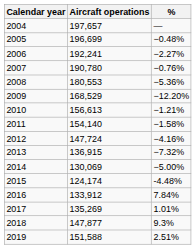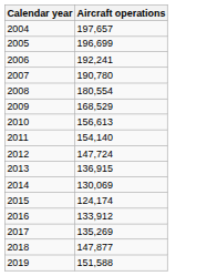 <table class="wikitable sortable" style="font-size: 90%;">
 <tr>
 <th>Calendar year</th>
 <th>Aircraft operations</th>
-<th>%</th>
 </tr>
 <tr>
 <td>2004</td>
 <td>197,657</td>
-<td>—</td>
 </tr>
 <tr>
 <td>2005</td>
 <td>196,699</td>
-<td>−0.48%</td>
 </tr>
 <tr>
 <td>2006</td>
 <td>192,241</td>
-<td>−2.27%</td>
 </tr>
 <tr>
 <td>2007</td>
 <td>190,780</td>
-<td>−0.76%</td>
 </tr>
 <tr>
 <td>2008</td>
-<td>180,553</td>
-<td>−5.36%</td>
+<td>180,554</td>
 </tr>
 <tr>
 <td>2009</td>
 <td>168,529</td>
-<td>−12.20%</td>
 </tr>
 <tr>
 <td>2010</td>
 <td>156,613</td>
-<td>−1.21%</td>
 </tr>
 <tr>
 <td>2011</td>
 <td>154,140</td>
-<td>−1.58%</td>
 </tr>
 <tr>
 <td>2012</td>
 <td>147,724</td>
-<td>−4.16%</td>
 </tr>
 <tr>
 <td>2013</td>
 <td>136,915</td>
-<td>−7.32%</td>
 </tr>
 <tr>
 <td>2014</td>
 <td>130,069</td>
-<td>−5.00%</td>
 </tr>
 <tr>
 <td>2015</td>
 <td>124,174</td>
-<td>-4.48%</td>
 </tr>
 <tr>
 <td>2016</td>
 <td>133,912</td>
-<td>7.84%</td>
 </tr>
 <tr>
 <td>2017</td>
 <td>135,269</td>
-<td>1.01%</td>
 </tr>
 <tr>
 <td>2018</td>
 <td>147,877</td>
-<td>9.3%</td>
 </tr>
 <tr>
 <td>2019</td>
 <td>151,588</td>
-<td>2.51%</td>
 </tr>
 </table>
